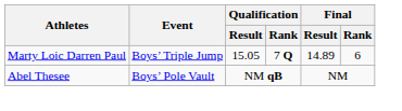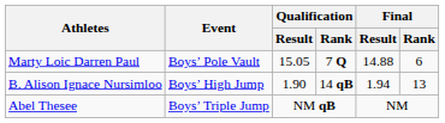 <table class="wikitable" border="1" style="font-size:90%">
 <tr>
 <th rowspan=2>Athletes</th>
 <th rowspan=2>Event</th>
 <th colspan=2>Qualification</th>
 <th colspan=2>Final</th>
 </tr>
 <tr>
 <th>Result</th>
 <th>Rank</th>
 <th>Result</th>
 <th>Rank</th>
 </tr>
 <tr>
 <td><a href='#'>Marty Loic Darren Paul</a></td>
-<td><a href='#'>Boys’ Triple Jump</a></td>
+<td><a href='#'>Boys’ Pole Vault</a></td>
 <td align=center>15.05</td>
 <td align=center>7 <strong>Q</strong></td>
-<td align=center>14.89</td>
+<td align=center>14.88</td>
 <td align=center>6</td>
 </tr>
 <tr>
+<td><a href='#'>B. Alison Ignace Nursimloo</a></td>
+<td><a href='#'>Boys’ High Jump</a></td>
+<td align=center>1.90</td>
+<td align=center>14 <strong>qB</strong></td>
+<td align=center>1.94</td>
+<td align=center>13</td>
+</tr>
+<tr>
 <td><a href='#'>Abel Thesee</a></td>
-<td><a href='#'>Boys’ Pole Vault</a></td>
+<td><a href='#'>Boys’ Triple Jump</a></td>
 <td align=center colspan=2>NM <strong>qB</strong></td>
 <td align=center colspan=2>NM</td>
 </tr>
 </table>
